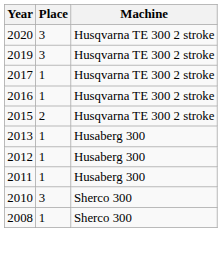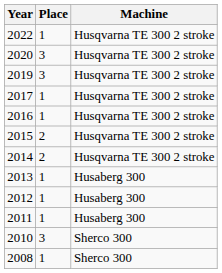 <table class="wikitable">
 <tr>
 <th>Year</th>
 <th>Place</th>
 <th>Machine</th>
+</tr>
+<tr>
+<td>2022</td>
+<td>1</td>
+<td>Husqvarna TE 300 2 stroke</td>
 </tr>
 <tr>
 <td>2020</td>
 <td>3</td>
 <td>Husqvarna TE 300 2 stroke</td>
 </tr>
 <tr>
 <td>2019</td>
 <td>3</td>
 <td>Husqvarna TE 300 2 stroke</td>
 </tr>
 <tr>
 <td>2017</td>
 <td>1</td>
 <td>Husqvarna TE 300 2 stroke</td>
 </tr>
 <tr>
 <td>2016</td>
 <td>1</td>
 <td>Husqvarna TE 300 2 stroke</td>
 </tr>
 <tr>
 <td>2015</td>
+<td>2</td>
+<td>Husqvarna TE 300 2 stroke</td>
+</tr>
+<tr>
+<td>2014</td>
 <td>2</td>
 <td>Husqvarna TE 300 2 stroke</td>
 </tr>
 <tr>
 <td>2013</td>
 <td>1</td>
 <td>Husaberg 300</td>
 </tr>
 <tr>
 <td>2012</td>
 <td>1</td>
 <td>Husaberg 300</td>
 </tr>
 <tr>
 <td>2011</td>
 <td>1</td>
 <td>Husaberg 300</td>
 </tr>
 <tr>
 <td>2010</td>
 <td>3</td>
 <td>Sherco 300</td>
 </tr>
 <tr>
 <td>2008</td>
 <td>1</td>
 <td>Sherco 300</td>
 </tr>
 </table>
